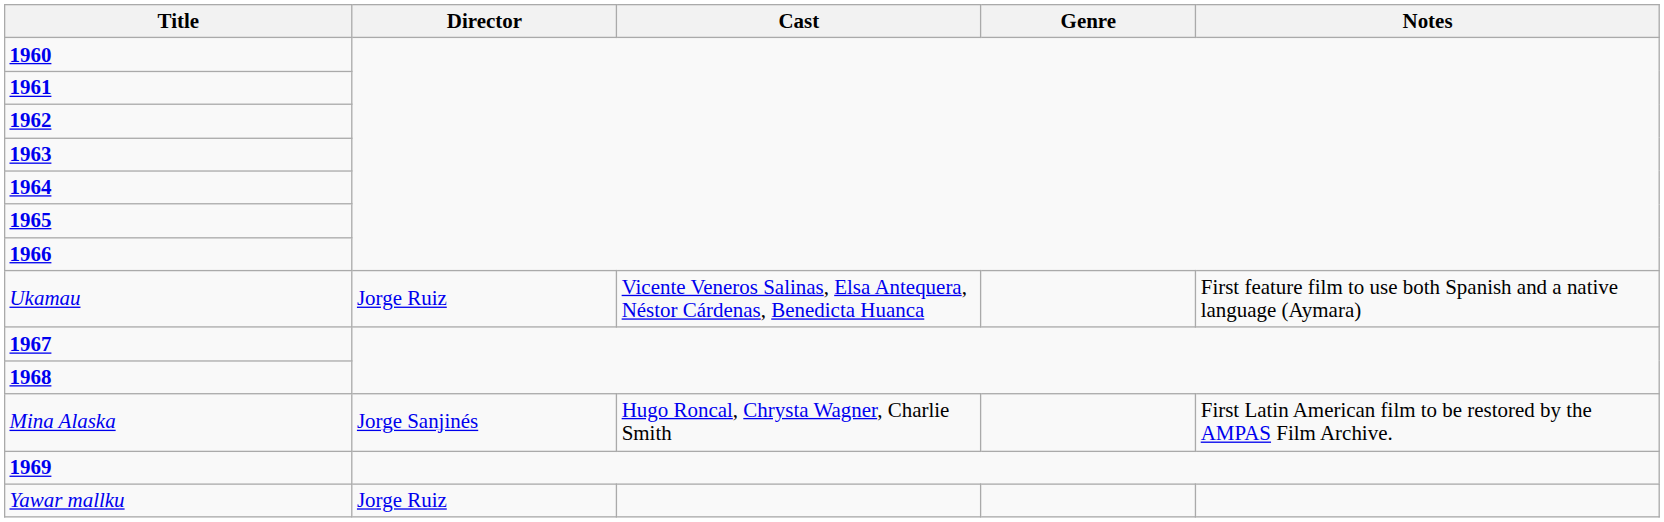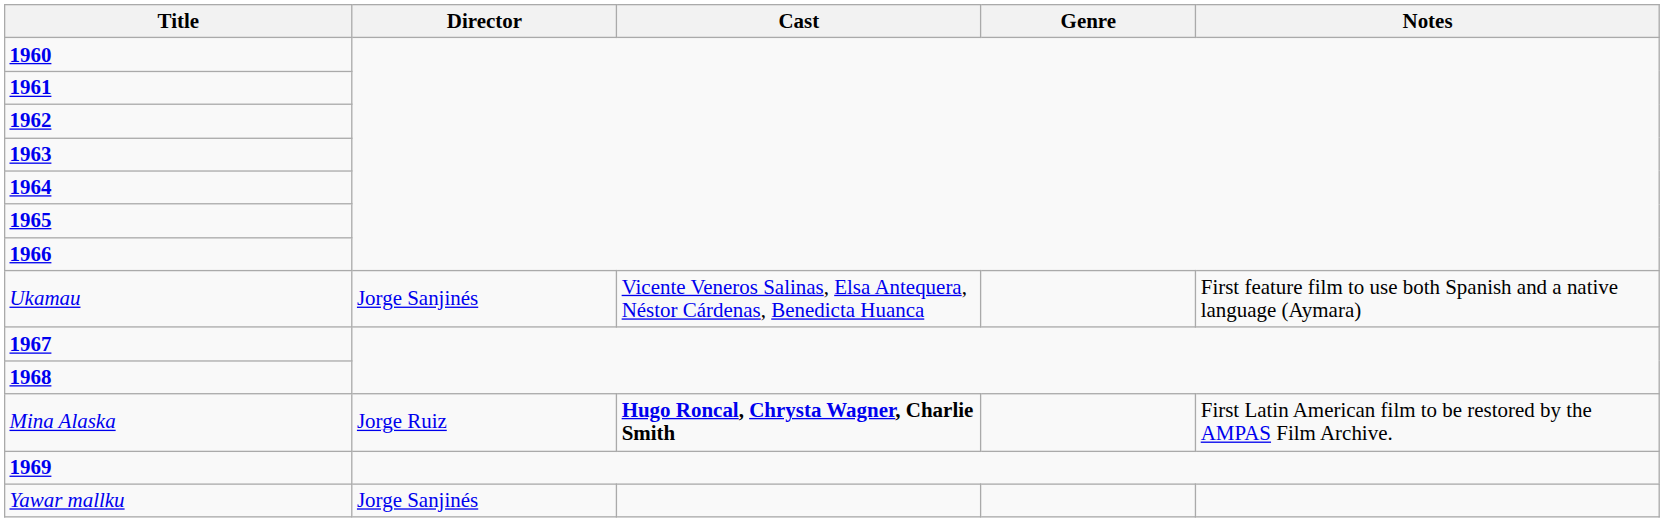 <table class="wikitable" style="width:100%;">
 <tr>
 <th style="width:21%;">Title</th>
 <th style="width:16%;">Director</th>
 <th style="width:22%;">Cast</th>
 <th style="width:13%;">Genre</th>
 <th style="width:28%;">Notes</th>
 </tr>
 <tr>
 <td><strong><a href='#'>1960</a></strong></td>
 </tr>
 <tr>
 <td><strong><a href='#'>1961</a></strong></td>
 </tr>
 <tr>
 <td><strong><a href='#'>1962</a></strong></td>
 </tr>
 <tr>
 <td><strong><a href='#'>1963</a></strong></td>
 </tr>
 <tr>
 <td><strong><a href='#'>1964</a></strong></td>
 </tr>
 <tr>
 <td><strong><a href='#'>1965</a></strong></td>
 </tr>
 <tr>
 <td><strong><a href='#'>1966</a></strong></td>
 </tr>
 <tr>
 <td><em><a href='#'>Ukamau</a></em></td>
-<td><a href='#'>Jorge Ruiz</a></td>
+<td><a href='#'>Jorge Sanjinés</a></td>
 <td><a href='#'>Vicente Veneros Salinas</a>, <a href='#'>Elsa Antequera</a>, <a href='#'>Néstor Cárdenas</a>, <a href='#'>Benedicta Huanca</a></td>
 <td></td>
 <td>First feature film to use both Spanish and a native language (Aymara)</td>
 </tr>
 <tr>
 <td><strong><a href='#'>1967</a></strong></td>
 </tr>
 <tr>
 <td><strong><a href='#'>1968</a></strong></td>
 </tr>
 <tr>
 <td><em><a href='#'>Mina Alaska</a></em></td>
-<td><a href='#'>Jorge Sanjinés</a></td>
-<td><a href='#'>Hugo Roncal</a>, <a href='#'>Chrysta Wagner</a>, Charlie Smith</td>
+<td><a href='#'>Jorge Ruiz</a></td>
+<td><strong><a href='#'>Hugo Roncal</a>, <a href='#'>Chrysta Wagner</a>, Charlie Smith</strong></td>
 <td></td>
 <td>First Latin American film to be restored by the <a href='#'>AMPAS</a> Film Archive.</td>
 </tr>
 <tr>
 <td><strong><a href='#'>1969</a></strong></td>
 </tr>
 <tr>
 <td><em><a href='#'>Yawar mallku</a></em></td>
-<td><a href='#'>Jorge Ruiz</a></td>
+<td><a href='#'>Jorge Sanjinés</a></td>
 <td></td>
 <td></td>
 <td></td>
 </tr>
 </table>
